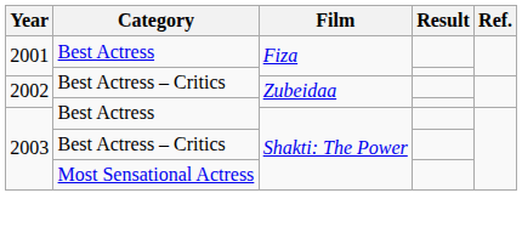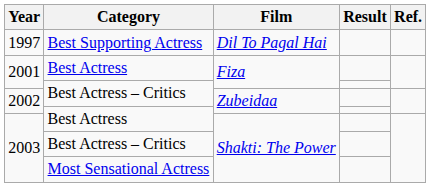 <table class="wikitable">
 <tr>
 <th>Year</th>
 <th>Category</th>
 <th>Film</th>
 <th>Result</th>
 <th>Ref.</th>
+</tr>
+<tr>
+<td>1997</td>
+<td><a href='#'>Best Supporting Actress</a></td>
+<td><em><a href='#'>Dil To Pagal Hai</a></em></td>
+<td></td>
+<td></td>
 </tr>
 <tr>
 <td rowspan="2">2001</td>
 <td><a href='#'>Best Actress</a></td>
 <td rowspan="2"><em><a href='#'>Fiza</a></em></td>
 <td></td>
 <td rowspan="2"></td>
 </tr>
 <tr>
 <td rowspan="2">Best Actress – Critics</td>
 <td></td>
 </tr>
 <tr>
 <td rowspan="2">2002</td>
 <td rowspan="2"><em><a href='#'>Zubeidaa</a></em></td>
 <td></td>
 <td rowspan="2"></td>
 </tr>
 <tr>
 <td rowspan="2">Best Actress</td>
 <td></td>
 </tr>
 <tr>
 <td rowspan="3">2003</td>
 <td rowspan="3"><em><a href='#'>Shakti: The Power</a></em></td>
 <td></td>
 <td rowspan="3"></td>
 </tr>
 <tr>
 <td>Best Actress – Critics</td>
 <td></td>
 </tr>
 <tr>
 <td><a href='#'>Most Sensational Actress</a></td>
 <td></td>
 </tr>
 </table>
